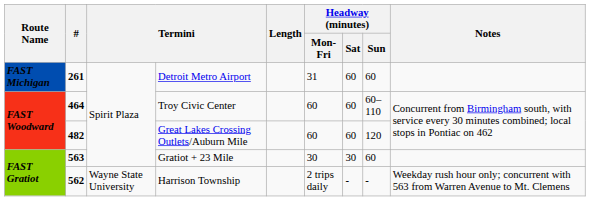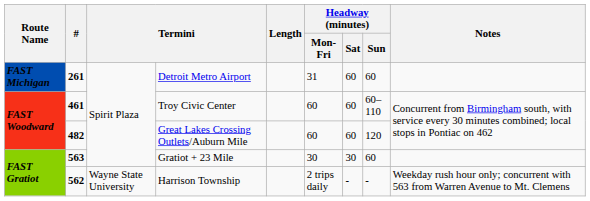 <table class="wikitable sortable mw-collapsible">
 <tr>
 <th rowspan="2">Route Name</th>
 <th rowspan="2">#</th>
 <th colspan="2" rowspan="2">Termini</th>
 <th rowspan="2">Length</th>
 <th colspan="3"><a href='#'>Headway</a> (minutes)</th>
 <th rowspan="2">Notes</th>
 </tr>
 <tr>
 <th>Mon-Fri</th>
 <th>Sat</th>
 <th>Sun</th>
 </tr>
 <tr>
 <td style="background:#004DB0; color:black;"><strong><em>FAST Michigan</em></strong></td>
 <td><strong>261</strong></td>
 <td rowspan="4">Spirit Plaza</td>
 <td><a href='#'>Detroit Metro Airport</a></td>
 <td></td>
 <td>31</td>
 <td>60</td>
 <td>60</td>
 <td></td>
 </tr>
 <tr>
 <td rowspan="2" style="background:#F73018; color:black;"><strong><em>FAST Woodward</em></strong></td>
-<td><strong>464</strong></td>
+<td><strong>461</strong></td>
 <td>Troy Civic Center</td>
 <td></td>
 <td>60</td>
 <td>60</td>
 <td>60–110</td>
 <td rowspan="2">Concurrent from <a href='#'>Birmingham</a> south, with service every 30 minutes combined; local stops in Pontiac on 462</td>
 </tr>
 <tr>
 <td><strong>482</strong></td>
 <td><a href='#'>Great Lakes Crossing Outlets</a>/Auburn Mile</td>
 <td></td>
 <td>60</td>
 <td>60</td>
 <td>120</td>
 </tr>
 <tr>
 <td rowspan="2" style="background:#8AD000; color:black;"><strong><em>FAST Gratiot</em></strong></td>
 <td><strong>563</strong></td>
 <td>Gratiot + 23 Mile</td>
 <td></td>
 <td>30</td>
 <td>30</td>
 <td>60</td>
 <td></td>
 </tr>
 <tr>
 <td><strong>562</strong></td>
 <td>Wayne State University</td>
 <td>Harrison Township</td>
 <td></td>
 <td>2 trips daily</td>
 <td><strong>-</strong></td>
 <td><strong>-</strong></td>
 <td>Weekday rush hour only; concurrent with 563 from Warren Avenue to Mt. Clemens</td>
 </tr>
 </table>
